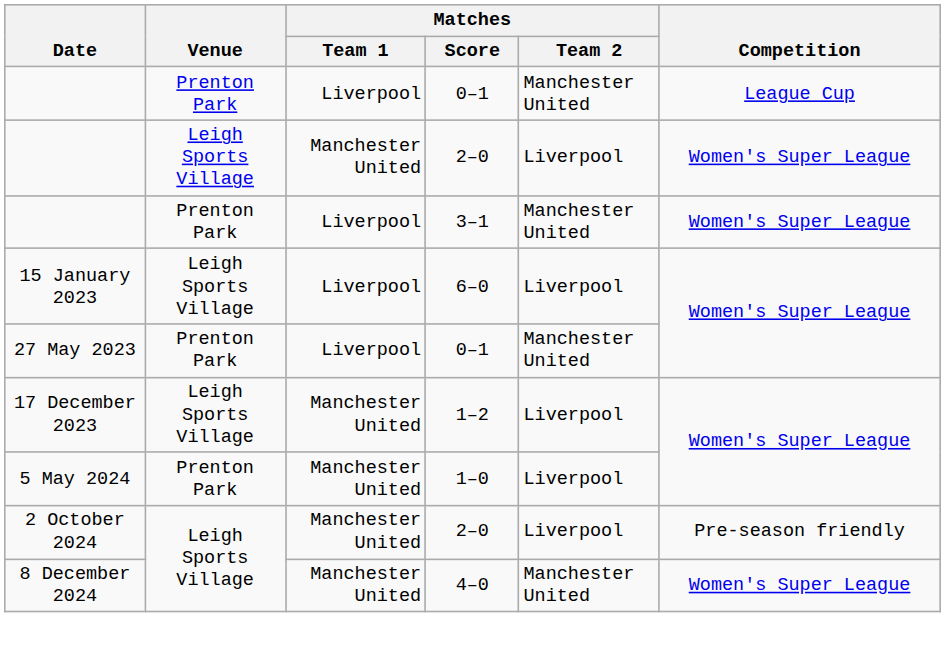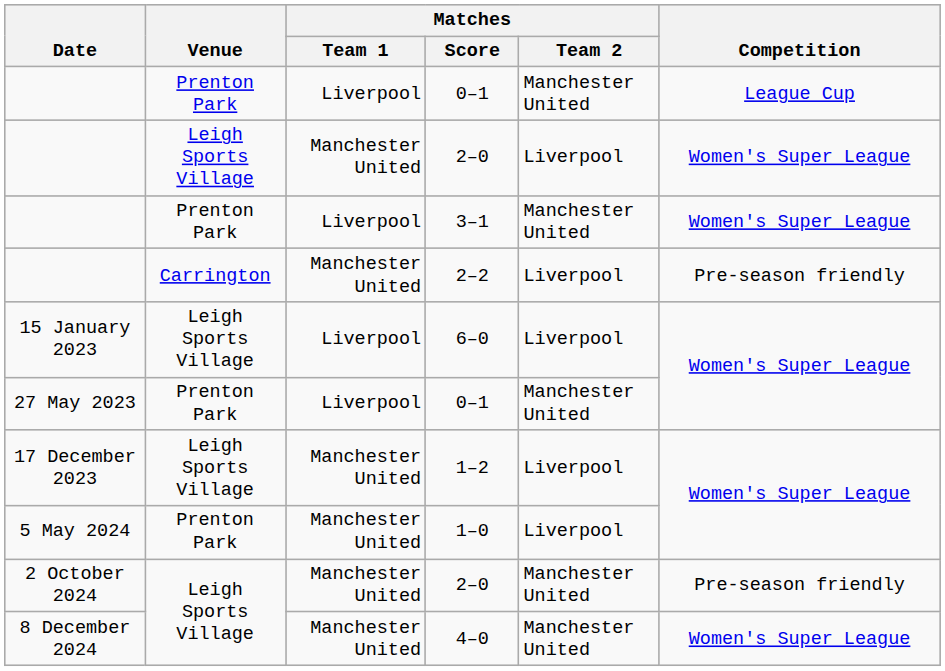 <table class="wikitable" style="font-size:90%;width:95%;text-align:center">
 <tr>
 <th rowspan="2" valign="bottom" width="15%">Date</th>
 <th rowspan="2" valign="bottom" width="15%">Venue</th>
 <th colspan="3" width="40%">Matches</th>
 <th rowspan="2" valign="bottom" width="30%">Competition</th>
 </tr>
 <tr>
 <th width="15%">Team 1</th>
 <th width="10%">Score</th>
 <th width="15%">Team 2</th>
 </tr>
 <tr>
 <td></td>
 <td><a href='#'>Prenton Park</a></td>
 <td align="right">Liverpool</td>
 <td align="center">0–1</td>
 <td align="left">Manchester United</td>
 <td><a href='#'>League Cup</a></td>
 </tr>
 <tr>
 <td></td>
 <td><a href='#'>Leigh Sports Village</a></td>
 <td align="right">Manchester United</td>
 <td align="center">2–0</td>
 <td align="left">Liverpool</td>
 <td><a href='#'>Women's Super League</a></td>
 </tr>
 <tr>
 <td></td>
 <td>Prenton Park</td>
 <td align="right">Liverpool</td>
 <td align="center">3–1</td>
 <td align="left">Manchester United</td>
 <td><a href='#'>Women's Super League</a></td>
 </tr>
 <tr>
+<td></td>
+<td><a href='#'>Carrington</a></td>
+<td align="right">Manchester United</td>
+<td align="center">2–2</td>
+<td align="left">Liverpool</td>
+<td>Pre-season friendly</td>
+</tr>
+<tr>
 <td>15 January 2023</td>
 <td>Leigh Sports Village</td>
 <td align=right>Liverpool</td>
 <td align=center>6–0</td>
 <td align=left>Liverpool</td>
 <td rowspan=2><a href='#'>Women's Super League</a></td>
 </tr>
 <tr>
 <td>27 May 2023</td>
 <td>Prenton Park</td>
 <td align=right>Liverpool</td>
 <td align=center>0–1</td>
 <td align=left>Manchester United</td>
 </tr>
 <tr>
 <td>17 December 2023</td>
 <td>Leigh Sports Village</td>
 <td align=right>Manchester United</td>
 <td align=center>1–2</td>
 <td align=left>Liverpool</td>
 <td rowspan=2><a href='#'>Women's Super League</a></td>
 </tr>
 <tr>
 <td>5 May 2024</td>
 <td>Prenton Park</td>
 <td align=right>Manchester United</td>
 <td align=center>1–0</td>
 <td align=left>Liverpool</td>
 </tr>
 <tr>
 <td>2 October 2024</td>
 <td rowspan=2>Leigh Sports Village</td>
 <td align=right>Manchester United</td>
 <td align=center>2–0</td>
-<td align=left>Liverpool</td>
+<td align=left>Manchester United</td>
 <td>Pre-season friendly</td>
 </tr>
 <tr>
 <td>8 December 2024</td>
 <td align=right>Manchester United</td>
 <td align=center>4–0</td>
 <td align=left>Manchester United</td>
 <td><a href='#'>Women's Super League</a></td>
 </tr>
 </table>
